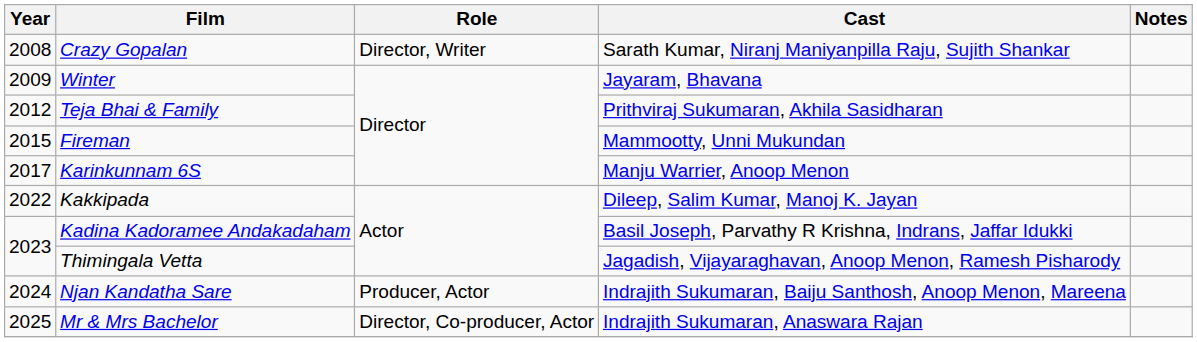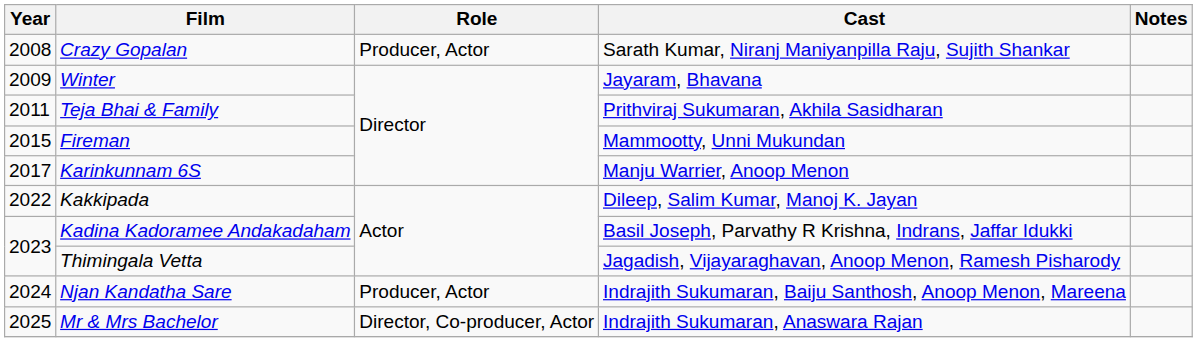 <table class="wikitable sortable">
 <tr>
 <th>Year</th>
 <th>Film</th>
 <th>Role</th>
 <th>Cast</th>
 <th>Notes</th>
 </tr>
 <tr>
 <td>2008</td>
 <td><em><a href='#'>Crazy Gopalan</a></em></td>
-<td>Director, Writer</td>
+<td>Producer, Actor</td>
 <td>Sarath Kumar, <a href='#'>Niranj Maniyanpilla Raju</a>, <a href='#'>Sujith Shankar</a></td>
 <td></td>
 </tr>
 <tr>
 <td>2009</td>
 <td><em><a href='#'>Winter</a></em></td>
 <td rowspan="4">Director</td>
 <td><a href='#'>Jayaram</a>, <a href='#'>Bhavana</a></td>
 <td></td>
 </tr>
 <tr>
-<td>2012</td>
+<td>2011</td>
 <td><em><a href='#'>Teja Bhai & Family</a></em></td>
 <td><a href='#'>Prithviraj Sukumaran</a>, <a href='#'>Akhila Sasidharan</a></td>
 <td></td>
 </tr>
 <tr>
 <td>2015</td>
 <td><em><a href='#'>Fireman</a></em></td>
 <td><a href='#'>Mammootty</a>, <a href='#'>Unni Mukundan</a></td>
 <td></td>
 </tr>
 <tr>
 <td>2017</td>
 <td><em><a href='#'>Karinkunnam 6S</a></em></td>
 <td><a href='#'>Manju Warrier</a>, <a href='#'>Anoop Menon</a></td>
 <td></td>
 </tr>
 <tr>
 <td>2022</td>
 <td><em>Kakkipada</em></td>
 <td rowspan="3">Actor</td>
 <td><a href='#'>Dileep</a>, <a href='#'>Salim Kumar</a>, <a href='#'>Manoj K. Jayan</a></td>
 <td></td>
 </tr>
 <tr>
 <td rowspan="2">2023</td>
 <td><em><a href='#'>Kadina Kadoramee Andakadaham</a></em></td>
 <td><a href='#'>Basil Joseph</a>, Parvathy R Krishna, <a href='#'>Indrans</a>, <a href='#'>Jaffar Idukki</a></td>
 <td></td>
 </tr>
 <tr>
 <td><em>Thimingala Vetta</em></td>
 <td><a href='#'>Jagadish</a>, <a href='#'>Vijayaraghavan</a>, <a href='#'>Anoop Menon</a>, <a href='#'>Ramesh Pisharody</a></td>
 <td></td>
 </tr>
 <tr>
 <td>2024</td>
 <td><em><a href='#'>Njan Kandatha Sare</a></em></td>
 <td>Producer, Actor</td>
 <td><a href='#'>Indrajith Sukumaran</a>, <a href='#'>Baiju Santhosh</a>, <a href='#'>Anoop Menon</a>, <a href='#'>Mareena</a></td>
 </tr>
 <tr>
 <td>2025</td>
 <td><em><a href='#'>Mr & Mrs Bachelor</a></em></td>
 <td>Director, Co-producer, Actor</td>
 <td><a href='#'>Indrajith Sukumaran</a>, <a href='#'>Anaswara Rajan</a></td>
 <td></td>
 </tr>
 <tr>
 </tr>
 </table>
